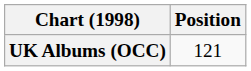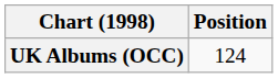 <table class="wikitable plainrowheaders" style="text-align:center">
 <tr>
 <th scope="col">Chart (1998)</th>
 <th scope="col">Position</th>
 </tr>
 <tr>
 <th scope="row">UK Albums (OCC)</th>
-<td>121</td>
+<td>124</td>
 </tr>
 </table>
